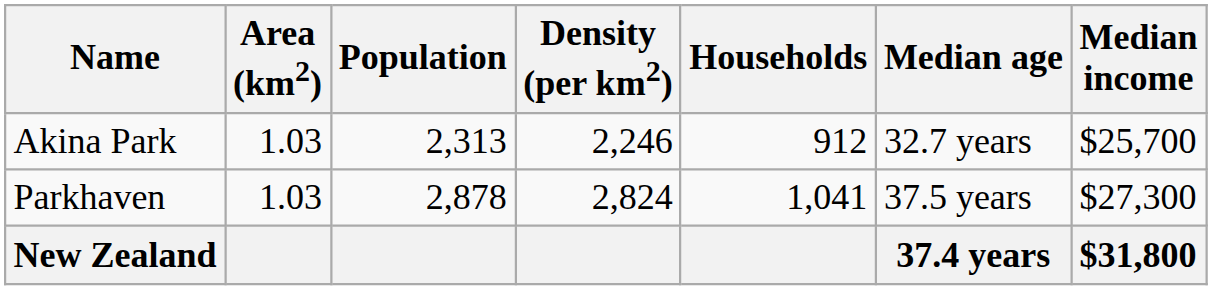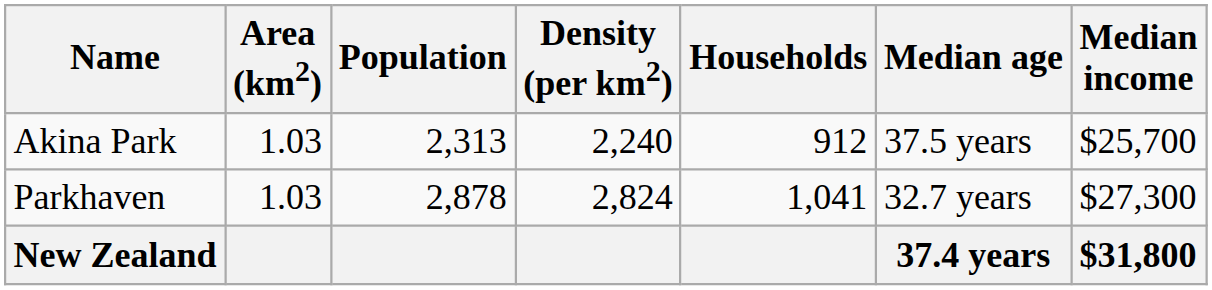 <table class="wikitable">
 <tr>
 <th>Name</th>
 <th>Area<br>(km<sup>2</sup>)</th>
 <th>Population</th>
 <th>Density<br>(per km<sup>2</sup>)</th>
 <th>Households</th>
 <th>Median age</th>
 <th>Median<br>income</th>
 </tr>
 <tr>
 <td>Akina Park</td>
 <td style="text-align:right;">1.03</td>
 <td style="text-align:right;">2,313</td>
-<td style="text-align:right;">2,246</td>
+<td style="text-align:right;">2,240</td>
 <td style="text-align:right;">912</td>
-<td>32.7 years</td>
+<td>37.5 years</td>
 <td>$25,700</td>
 </tr>
 <tr>
 <td>Parkhaven</td>
 <td style="text-align:right;">1.03</td>
 <td style="text-align:right;">2,878</td>
 <td style="text-align:right;">2,824</td>
 <td style="text-align:right;">1,041</td>
-<td>37.5 years</td>
+<td>32.7 years</td>
 <td>$27,300</td>
 </tr>
 <tr>
 <th>New Zealand</th>
 <th></th>
 <th></th>
 <th></th>
 <th></th>
 <th>37.4 years</th>
 <th style="text-align:left;">$31,800</th>
 </tr>
 </table>
